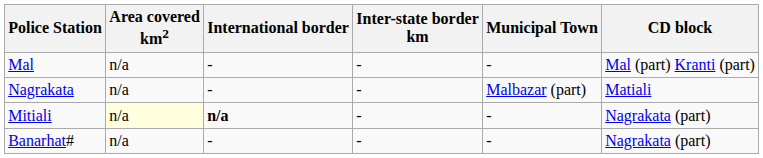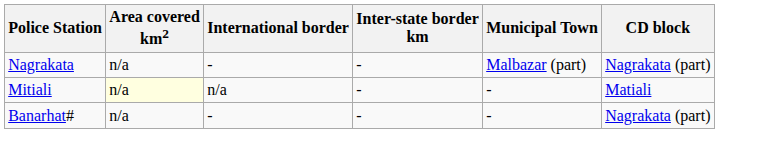 <table class="wikitable sortable">
 <tr>
 <th>Police Station</th>
 <th>Area covered<br>km<sup>2</sup></th>
 <th>International border<br></th>
 <th>Inter-state border<br>km</th>
 <th>Municipal Town</th>
 <th>CD block</th>
 </tr>
 <tr>
-<td><a href='#'>Mal</a></td>
-<td>n/a</td>
-<td>-</td>
-<td>-</td>
-<td>-</td>
-<td><a href='#'>Mal</a> (part) <a href='#'>Kranti</a> (part)</td>
-</tr>
-<tr>
 <td><a href='#'>Nagrakata</a></td>
 <td>n/a</td>
 <td>-</td>
 <td>-</td>
 <td><a href='#'>Malbazar</a> (part)</td>
-<td><a href='#'>Matiali</a></td>
+<td><a href='#'>Nagrakata</a> (part)</td>
 </tr>
 <tr>
 <td><a href='#'>Mitiali</a></td>
 <td style="background: lightyellow;">n/a</td>
-<td><strong>n/a</strong></td>
+<td>n/a</td>
 <td>-</td>
 <td>-</td>
-<td><a href='#'>Nagrakata</a> (part)</td>
+<td><a href='#'>Matiali</a></td>
 </tr>
 <tr>
 <td><a href='#'>Banarhat</a>#</td>
 <td>n/a</td>
 <td>-</td>
 <td>-</td>
 <td>-</td>
 <td><a href='#'>Nagrakata</a> (part)</td>
 </tr>
 <tr>
 </tr>
 </table>
